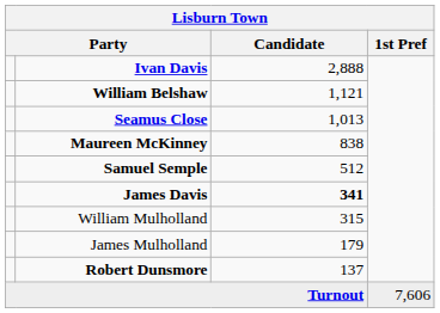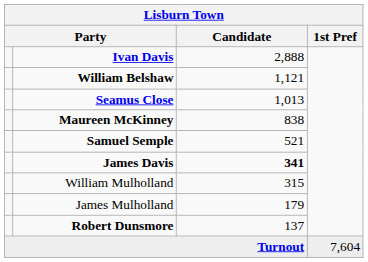 <table class="wikitable">
 <tr>
 <th colspan="4" align="center"><a href='#'>Lisburn Town</a></th>
 </tr>
 <tr>
 <th colspan="2" align="center" width=200>Party</th>
 <th width=150>Candidate</th>
 <th width=60>1st Pref</th>
 </tr>
 <tr>
 <td></td>
 <td align="right"><strong><a href='#'>Ivan Davis</a></strong></td>
 <td align="right">2,888</td>
 </tr>
 <tr>
 <td></td>
 <td align="right"><strong>William Belshaw</strong></td>
 <td align="right">1,121</td>
 </tr>
 <tr>
 <td></td>
 <td align="right"><strong><a href='#'>Seamus Close</a></strong></td>
 <td align="right">1,013</td>
 </tr>
 <tr>
 <td></td>
 <td align="right"><strong>Maureen McKinney</strong></td>
 <td align="right">838</td>
 </tr>
 <tr>
 <td></td>
 <td align="right"><strong>Samuel Semple</strong></td>
-<td align="right">512</td>
+<td align="right">521</td>
 </tr>
 <tr>
 <td></td>
 <td align="right"><strong>James Davis</strong></td>
 <td align="right"><strong>341</strong></td>
 </tr>
 <tr>
 <td></td>
 <td align="right">William Mulholland</td>
 <td align="right">315</td>
 </tr>
 <tr>
 <td></td>
 <td align="right">James Mulholland</td>
 <td align="right">179</td>
 </tr>
 <tr>
 <td></td>
 <td align="right"><strong>Robert Dunsmore</strong></td>
 <td align="right">137</td>
 </tr>
 <tr bgcolor="EEEEEE">
 <td colspan=3 align="right"><strong><a href='#'>Turnout</a></strong></td>
-<td align="right">7,606</td>
+<td align="right">7,604</td>
 </tr>
 </table>
